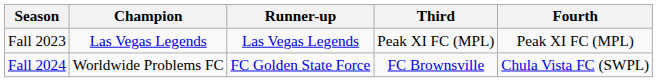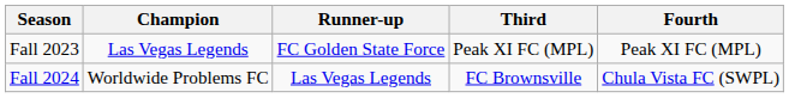 <table class="wikitable sortable" style="text-align: center;">
 <tr>
 <th>Season</th>
 <th>Champion</th>
 <th>Runner-up</th>
 <th>Third</th>
 <th>Fourth</th>
 </tr>
 <tr>
 <td>Fall 2023</td>
 <td><a href='#'>Las Vegas Legends</a></td>
-<td><a href='#'>Las Vegas Legends</a></td>
+<td><a href='#'>FC Golden State Force</a></td>
 <td>Peak XI FC (MPL)</td>
 <td>Peak XI FC (MPL)</td>
 </tr>
 <tr>
 <td><a href='#'>Fall 2024</a></td>
 <td>Worldwide Problems FC</td>
-<td><a href='#'>FC Golden State Force</a></td>
+<td><a href='#'>Las Vegas Legends</a></td>
 <td><a href='#'>FC Brownsville</a></td>
 <td><a href='#'>Chula Vista FC</a> (SWPL)</td>
 </tr>
 </table>
